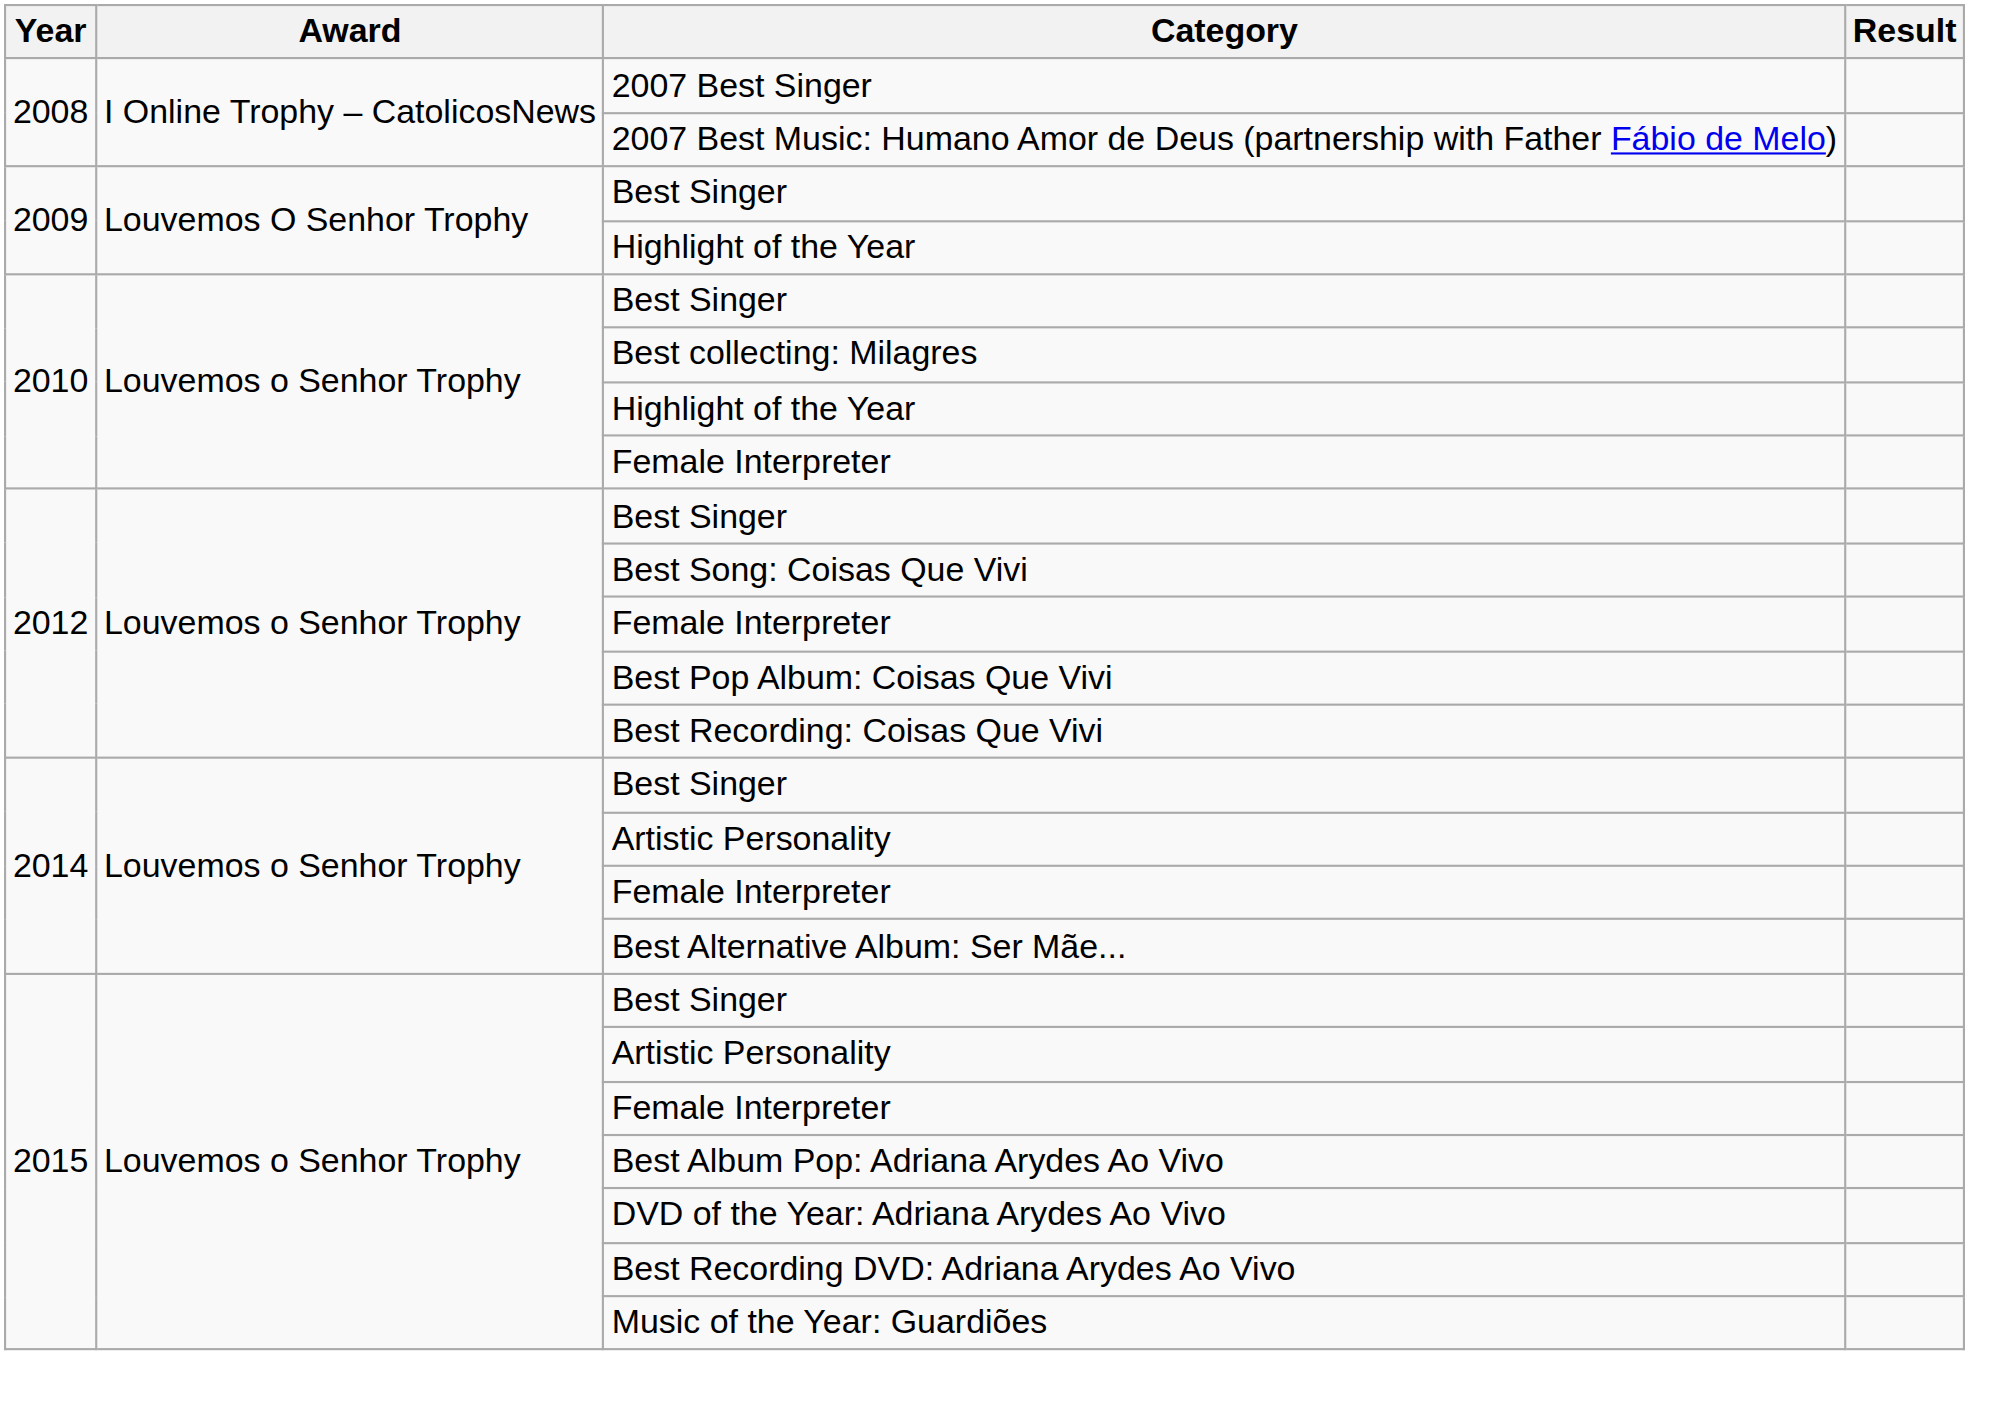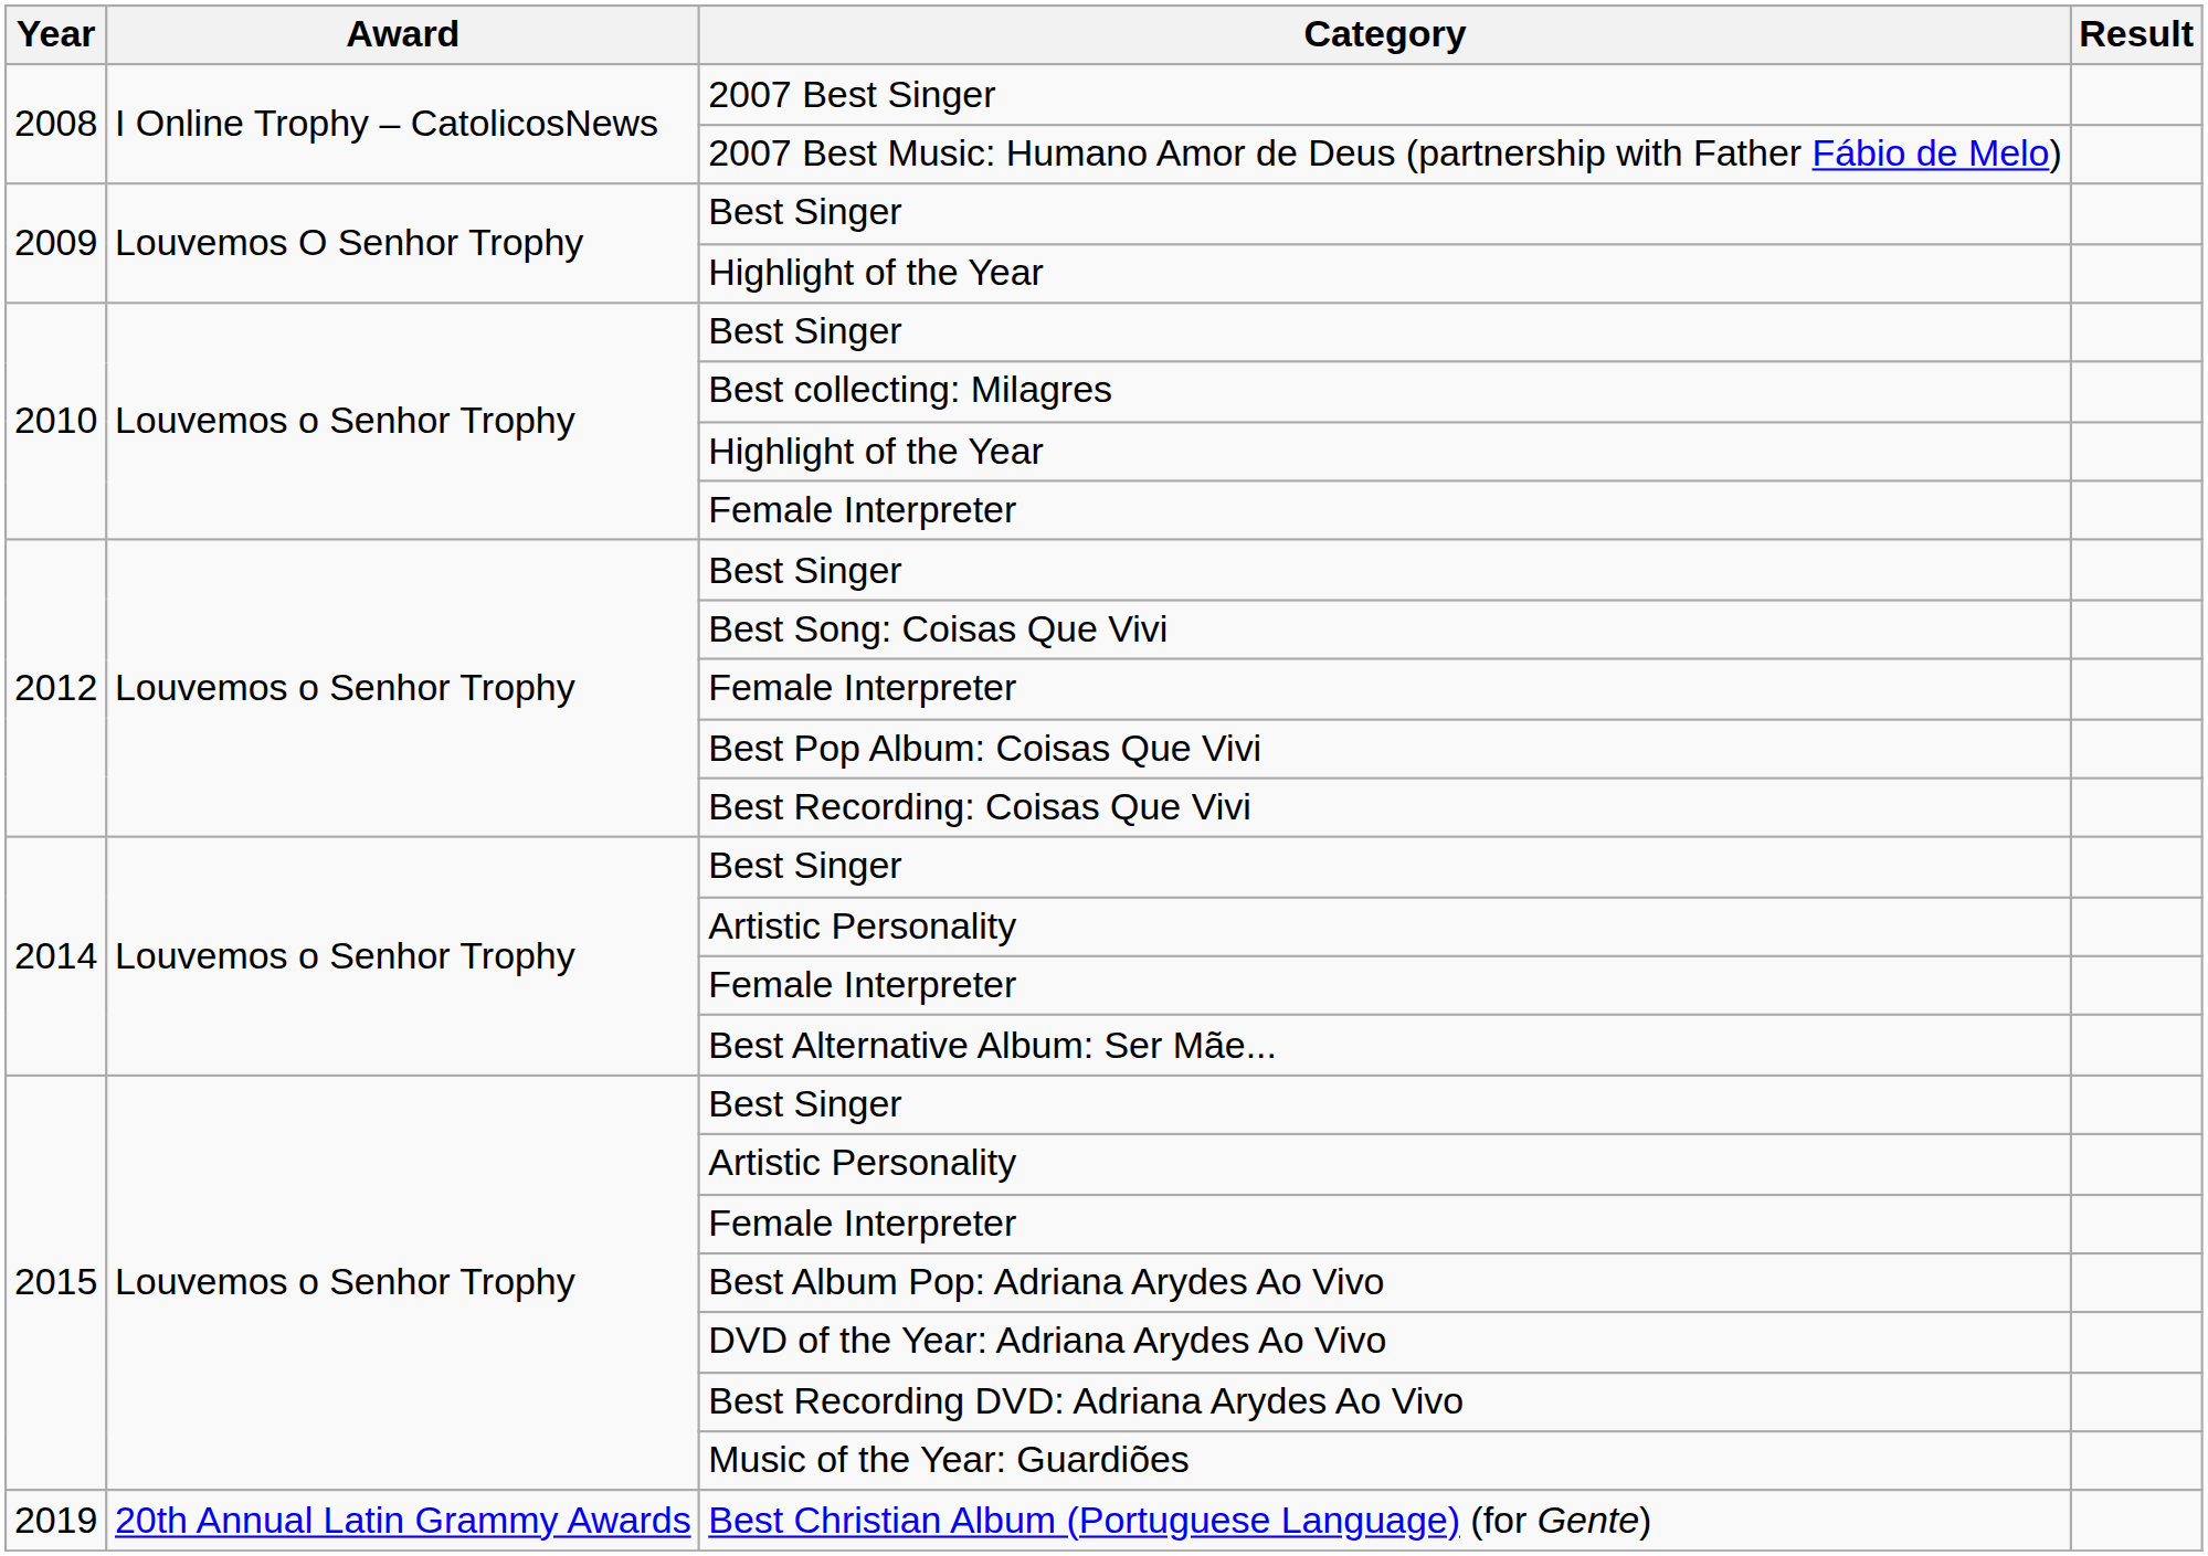 <table class="wikitable">
 <tr>
 <th>Year</th>
 <th>Award</th>
 <th>Category</th>
 <th>Result</th>
 </tr>
 <tr>
 <td rowspan=2>2008</td>
 <td rowspan=2>I Online Trophy – CatolicosNews</td>
 <td>2007 Best Singer</td>
 <td></td>
 </tr>
 <tr>
 <td>2007 Best Music: Humano Amor de Deus (partnership with Father <a href='#'>Fábio de Melo</a>)</td>
 <td></td>
 </tr>
 <tr>
 <td rowspan=2>2009</td>
 <td rowspan=2>Louvemos O Senhor Trophy</td>
 <td>Best Singer</td>
 <td></td>
 </tr>
 <tr>
 <td>Highlight of the Year</td>
 <td></td>
 </tr>
 <tr>
 <td rowspan=4>2010</td>
 <td rowspan=4>Louvemos o Senhor Trophy</td>
 <td>Best Singer</td>
 <td></td>
 </tr>
 <tr>
 <td>Best collecting: Milagres</td>
 <td></td>
 </tr>
 <tr>
 <td>Highlight of the Year</td>
 <td></td>
 </tr>
 <tr>
 <td>Female Interpreter</td>
 <td></td>
 </tr>
 <tr>
 <td rowspan=5>2012</td>
 <td rowspan=5>Louvemos o Senhor Trophy</td>
 <td>Best Singer</td>
 <td></td>
 </tr>
 <tr>
 <td>Best Song: Coisas Que Vivi</td>
 <td></td>
 </tr>
 <tr>
 <td>Female Interpreter</td>
 <td></td>
 </tr>
 <tr>
 <td>Best Pop Album: Coisas Que Vivi</td>
 <td></td>
 </tr>
 <tr>
 <td>Best Recording: Coisas Que Vivi</td>
 <td></td>
 </tr>
 <tr>
 <td rowspan=4>2014</td>
 <td rowspan=4>Louvemos o Senhor Trophy</td>
 <td>Best Singer</td>
 <td></td>
 </tr>
 <tr>
 <td>Artistic Personality</td>
 <td></td>
 </tr>
 <tr>
 <td>Female Interpreter</td>
 <td></td>
 </tr>
 <tr>
 <td>Best Alternative Album: Ser Mãe...</td>
 <td></td>
 </tr>
 <tr>
 <td rowspan=7>2015</td>
 <td rowspan=7>Louvemos o Senhor Trophy</td>
 <td>Best Singer</td>
 <td></td>
 </tr>
 <tr>
 <td>Artistic Personality</td>
 <td></td>
 </tr>
 <tr>
 <td>Female Interpreter</td>
 <td></td>
 </tr>
 <tr>
 <td>Best Album Pop: Adriana Arydes Ao Vivo</td>
 <td></td>
 </tr>
 <tr>
 <td>DVD of the Year: Adriana Arydes Ao Vivo</td>
 <td></td>
 </tr>
 <tr>
 <td>Best Recording DVD: Adriana Arydes Ao Vivo</td>
 <td></td>
 </tr>
 <tr>
 <td>Music of the Year: Guardiões</td>
 <td></td>
 </tr>
+<tr>
+<td>2019</td>
+<td><a href='#'>20th Annual Latin Grammy Awards</a></td>
+<td><a href='#'>Best Christian Album (Portuguese Language)</a> (for <em>Gente</em>)</td>
+<td></td>
+</tr>
 </table>
